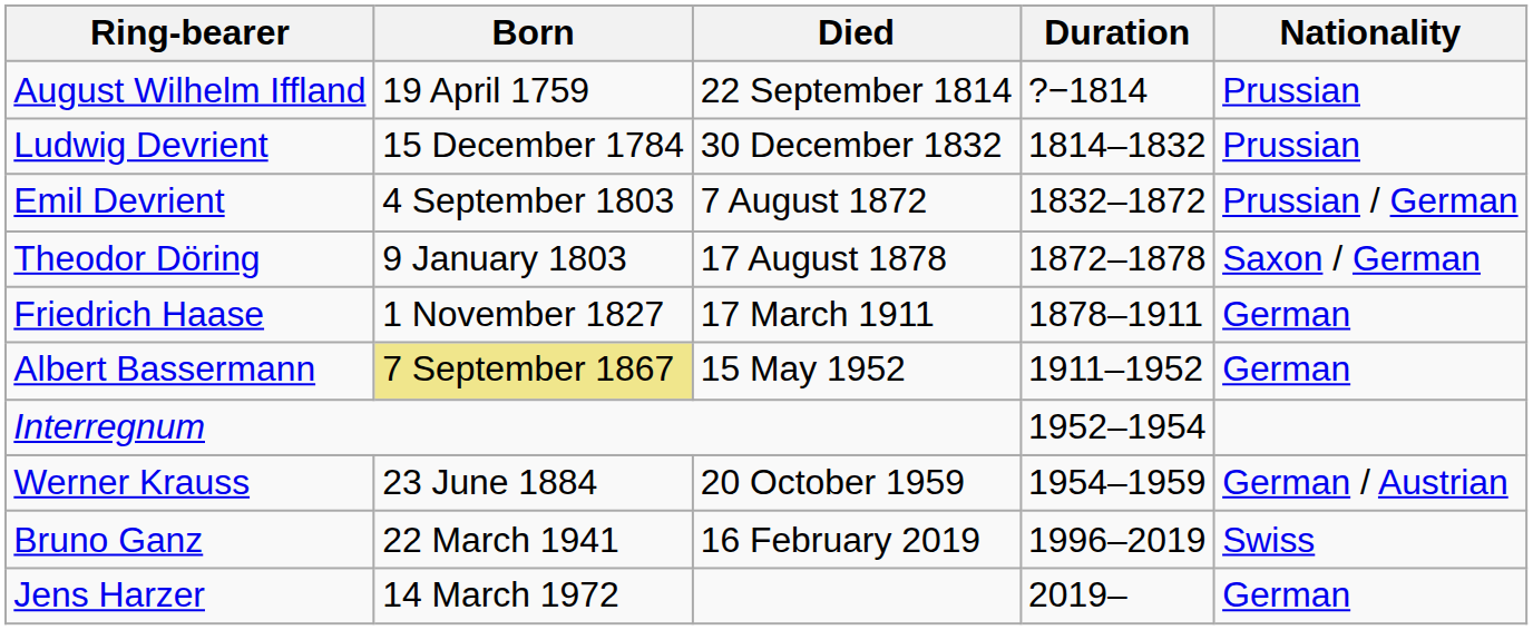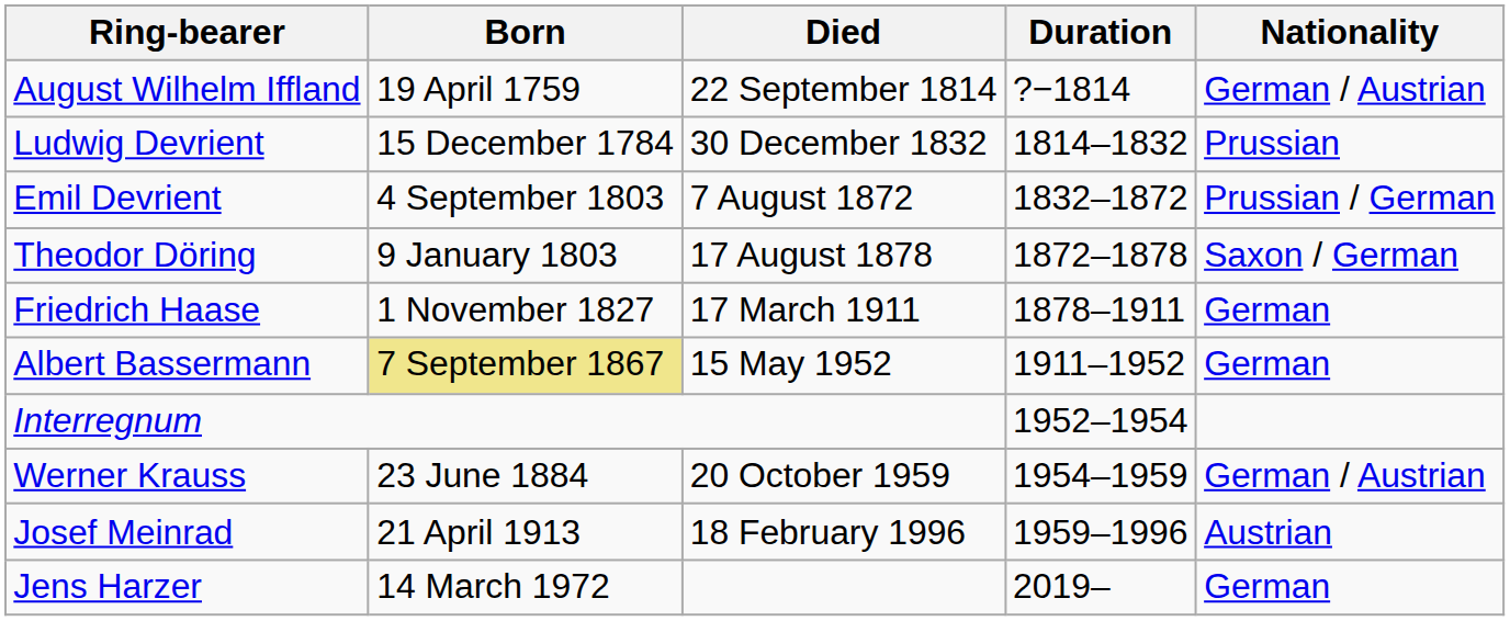 <table class="wikitable">
 <tr>
 <th>Ring-bearer</th>
 <th>Born</th>
 <th>Died</th>
 <th>Duration</th>
 <th>Nationality</th>
 </tr>
 <tr>
 <td><a href='#'>August Wilhelm Iffland</a></td>
 <td>19 April 1759</td>
 <td>22 September 1814</td>
 <td>?−1814</td>
-<td> <a href='#'>Prussian</a></td>
+<td> <a href='#'>German</a> /  <a href='#'>Austrian</a></td>
 </tr>
 <tr>
 <td><a href='#'>Ludwig Devrient</a></td>
 <td>15 December 1784</td>
 <td>30 December 1832</td>
 <td>1814–1832</td>
 <td> <a href='#'>Prussian</a></td>
 </tr>
 <tr>
 <td><a href='#'>Emil Devrient</a></td>
 <td>4 September 1803</td>
 <td>7 August 1872</td>
 <td>1832–1872</td>
 <td> <a href='#'>Prussian</a> /  <a href='#'>German</a></td>
 </tr>
 <tr>
 <td><a href='#'>Theodor Döring</a></td>
 <td>9 January 1803</td>
 <td>17 August 1878</td>
 <td>1872–1878</td>
 <td> <a href='#'>Saxon</a> /  <a href='#'>German</a></td>
 </tr>
 <tr>
 <td><a href='#'>Friedrich Haase</a></td>
 <td>1 November 1827</td>
 <td>17 March 1911</td>
 <td>1878–1911</td>
 <td> <a href='#'>German</a></td>
 </tr>
 <tr>
 <td><a href='#'>Albert Bassermann</a></td>
 <td style="background: khaki;">7 September 1867</td>
 <td>15 May 1952</td>
 <td>1911–1952</td>
 <td> <a href='#'>German</a></td>
 </tr>
 <tr>
 <td colspan="3"><em><a href='#'>Interregnum</a></em></td>
 <td>1952–1954</td>
 <td></td>
 </tr>
 <tr>
 <td><a href='#'>Werner Krauss</a></td>
 <td>23 June 1884</td>
 <td>20 October 1959</td>
 <td>1954–1959</td>
 <td> <a href='#'>German</a> /  <a href='#'>Austrian</a></td>
 </tr>
 <tr>
-<td><a href='#'>Bruno Ganz</a></td>
-<td>22 March 1941</td>
-<td>16 February 2019</td>
-<td>1996–2019</td>
-<td> <a href='#'>Swiss</a></td>
+<td><a href='#'>Josef Meinrad</a></td>
+<td>21 April 1913</td>
+<td>18 February 1996</td>
+<td>1959–1996</td>
+<td> <a href='#'>Austrian</a></td>
 </tr>
 <tr>
 <td><a href='#'>Jens Harzer</a></td>
 <td>14 March 1972</td>
 <td> </td>
 <td>2019–</td>
 <td> <a href='#'>German</a></td>
 </tr>
 </table>
